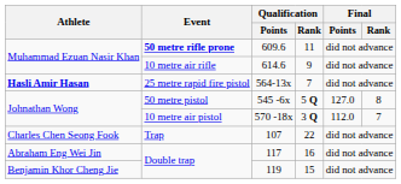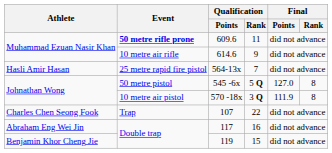 <table class="wikitable" style="font-size:90%">
 <tr>
 <th rowspan=2>Athlete</th>
 <th rowspan=2>Event</th>
 <th colspan=2>Qualification</th>
 <th colspan=2>Final</th>
 </tr>
 <tr style="font-size:95%">
 <th>Points</th>
 <th>Rank</th>
 <th>Points</th>
 <th>Rank</th>
 </tr>
 <tr align=center>
 <td align=left rowspan=2><a href='#'>Muhammad Ezuan Nasir Khan</a></td>
 <td align=left><strong><a href='#'>50 metre rifle prone</a></strong></td>
 <td>609.6</td>
 <td>11</td>
 <td colspan=2>did not advance</td>
 </tr>
 <tr align=center>
 <td align=left><a href='#'>10 metre air rifle</a></td>
 <td>614.6</td>
 <td>9</td>
 <td colspan=2>did not advance</td>
 </tr>
 <tr align=center>
-<td align=left><strong><a href='#'>Hasli Amir Hasan</a></strong></td>
+<td align=left><a href='#'>Hasli Amir Hasan</a></td>
 <td align=left><a href='#'>25 metre rapid fire pistol</a></td>
 <td>564-13x</td>
 <td>7</td>
 <td colspan=2>did not advance</td>
 </tr>
 <tr align=center>
 <td align=left rowspan=2><a href='#'>Johnathan Wong</a></td>
 <td align=left><a href='#'>50 metre pistol</a></td>
 <td>545 -6x</td>
 <td>5 <strong>Q</strong></td>
 <td>127.0</td>
 <td>8</td>
 </tr>
 <tr align=center>
 <td align=left><a href='#'>10 metre air pistol</a></td>
 <td>570 -18x</td>
 <td>3 <strong>Q</strong></td>
-<td>112.0</td>
-<td>7</td>
+<td>111.9</td>
+<td>8</td>
 </tr>
 <tr align=center>
 <td align=left><a href='#'>Charles Chen Seong Fook</a></td>
 <td align=left><a href='#'>Trap</a></td>
 <td>107</td>
 <td>22</td>
 <td colspan=2>did not advance</td>
 </tr>
 <tr align=center>
 <td align=left><a href='#'>Abraham Eng Wei Jin</a></td>
 <td align=left rowspan=2><a href='#'>Double trap</a></td>
 <td>117</td>
 <td>16</td>
 <td colspan=2>did not advance</td>
 </tr>
 <tr align=center>
 <td align=left><a href='#'>Benjamin Khor Cheng Jie</a></td>
 <td>119</td>
 <td>15</td>
 <td colspan=2>did not advance</td>
 </tr>
 </table>
